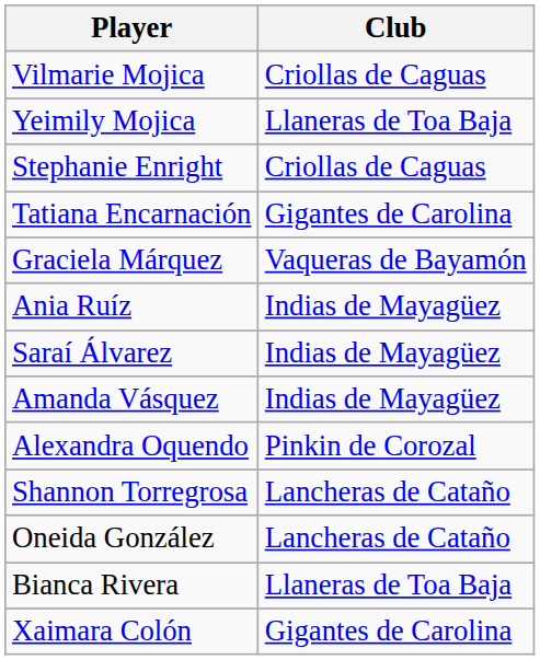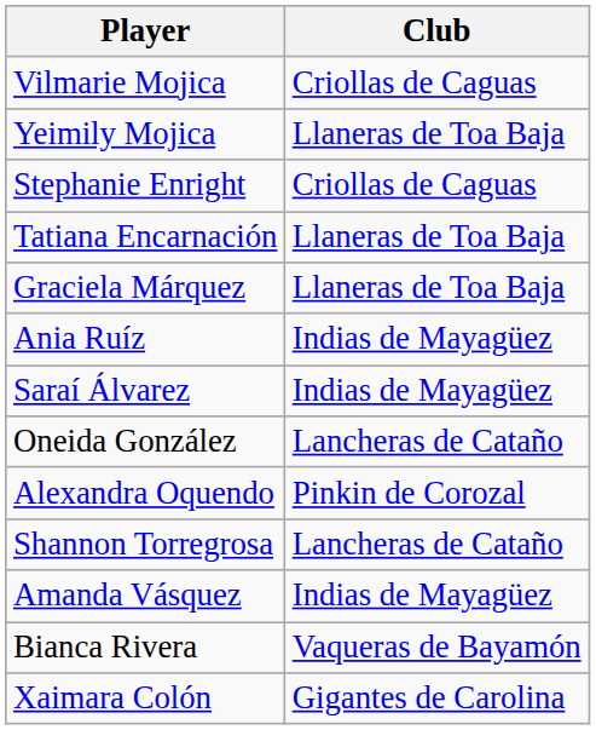 <table class="wikitable">
 <tr>
 <th>Player</th>
 <th>Club</th>
 </tr>
 <tr>
 <td> <a href='#'>Vilmarie Mojica</a></td>
 <td><a href='#'>Criollas de Caguas</a></td>
 </tr>
 <tr>
 <td> <a href='#'>Yeimily Mojica</a></td>
 <td><a href='#'>Llaneras de Toa Baja</a></td>
 </tr>
 <tr>
 <td> <a href='#'>Stephanie Enright</a></td>
 <td><a href='#'>Criollas de Caguas</a></td>
 </tr>
 <tr>
 <td> <a href='#'>Tatiana Encarnación</a></td>
-<td><a href='#'>Gigantes de Carolina</a></td>
+<td><a href='#'>Llaneras de Toa Baja</a></td>
 </tr>
 <tr>
 <td> <a href='#'>Graciela Márquez</a></td>
-<td><a href='#'>Vaqueras de Bayamón</a></td>
+<td><a href='#'>Llaneras de Toa Baja</a></td>
 </tr>
 <tr>
 <td> <a href='#'>Ania Ruíz</a></td>
 <td><a href='#'>Indias de Mayagüez</a></td>
 </tr>
 <tr>
 <td> <a href='#'>Saraí Álvarez</a></td>
 <td><a href='#'>Indias de Mayagüez</a></td>
 </tr>
 <tr>
-<td> <a href='#'>Amanda Vásquez</a></td>
-<td><a href='#'>Indias de Mayagüez</a></td>
+<td> Oneida González</td>
+<td><a href='#'>Lancheras de Cataño</a></td>
 </tr>
 <tr>
 <td> <a href='#'>Alexandra Oquendo</a></td>
 <td><a href='#'>Pinkin de Corozal</a></td>
 </tr>
 <tr>
 <td> <a href='#'>Shannon Torregrosa</a></td>
 <td><a href='#'>Lancheras de Cataño</a></td>
 </tr>
 <tr>
-<td> Oneida González</td>
-<td><a href='#'>Lancheras de Cataño</a></td>
+<td> <a href='#'>Amanda Vásquez</a></td>
+<td><a href='#'>Indias de Mayagüez</a></td>
 </tr>
 <tr>
 <td> Bianca Rivera</td>
-<td><a href='#'>Llaneras de Toa Baja</a></td>
+<td><a href='#'>Vaqueras de Bayamón</a></td>
 </tr>
 <tr>
 <td> <a href='#'>Xaimara Colón</a></td>
 <td><a href='#'>Gigantes de Carolina</a></td>
 </tr>
 </table>
